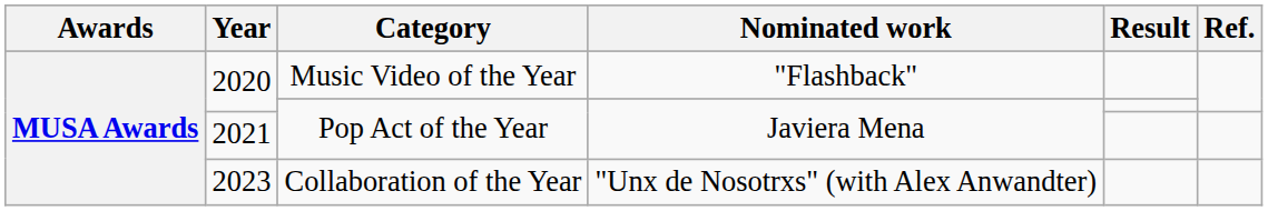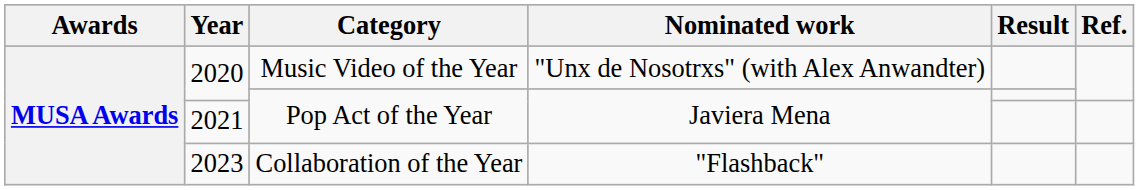 <table class="wikitable plainrowheaders" style="text-align:center;">
 <tr>
 <th scope="col">Awards</th>
 <th>Year</th>
 <th>Category</th>
 <th>Nominated work</th>
 <th>Result</th>
 <th>Ref.</th>
 </tr>
 <tr>
 <th scope="row" rowspan="4"><a href='#'>MUSA Awards</a></th>
 <td rowspan="2">2020</td>
 <td>Music Video of the Year</td>
-<td>"Flashback"</td>
+<td>"Unx de Nosotrxs" (with Alex Anwandter)</td>
 <td></td>
 <td rowspan="2"></td>
 </tr>
 <tr>
 <td rowspan="2">Pop Act of the Year</td>
 <td rowspan="2">Javiera Mena</td>
 <td></td>
 </tr>
 <tr>
 <td>2021</td>
 <td></td>
 <td></td>
 </tr>
 <tr>
 <td>2023</td>
 <td>Collaboration of the Year</td>
-<td>"Unx de Nosotrxs" (with Alex Anwandter)</td>
+<td>"Flashback"</td>
 <td></td>
 <td></td>
 </tr>
 </table>
